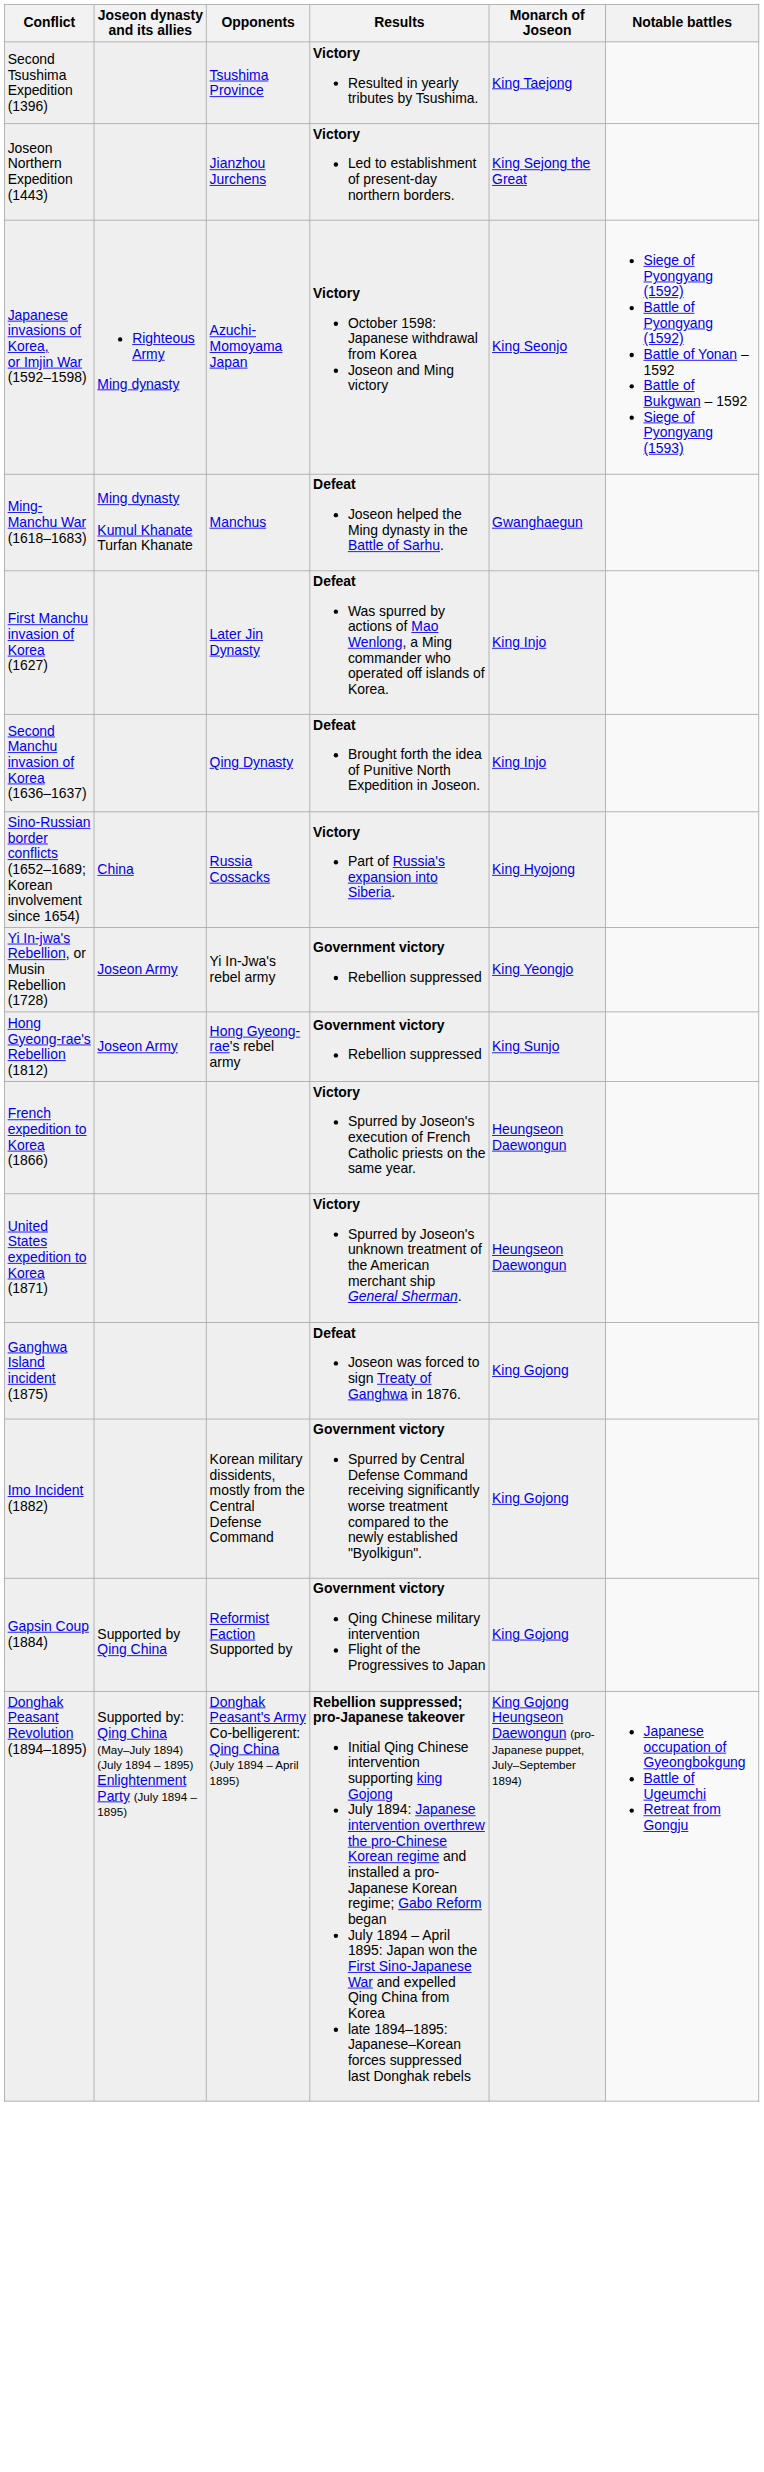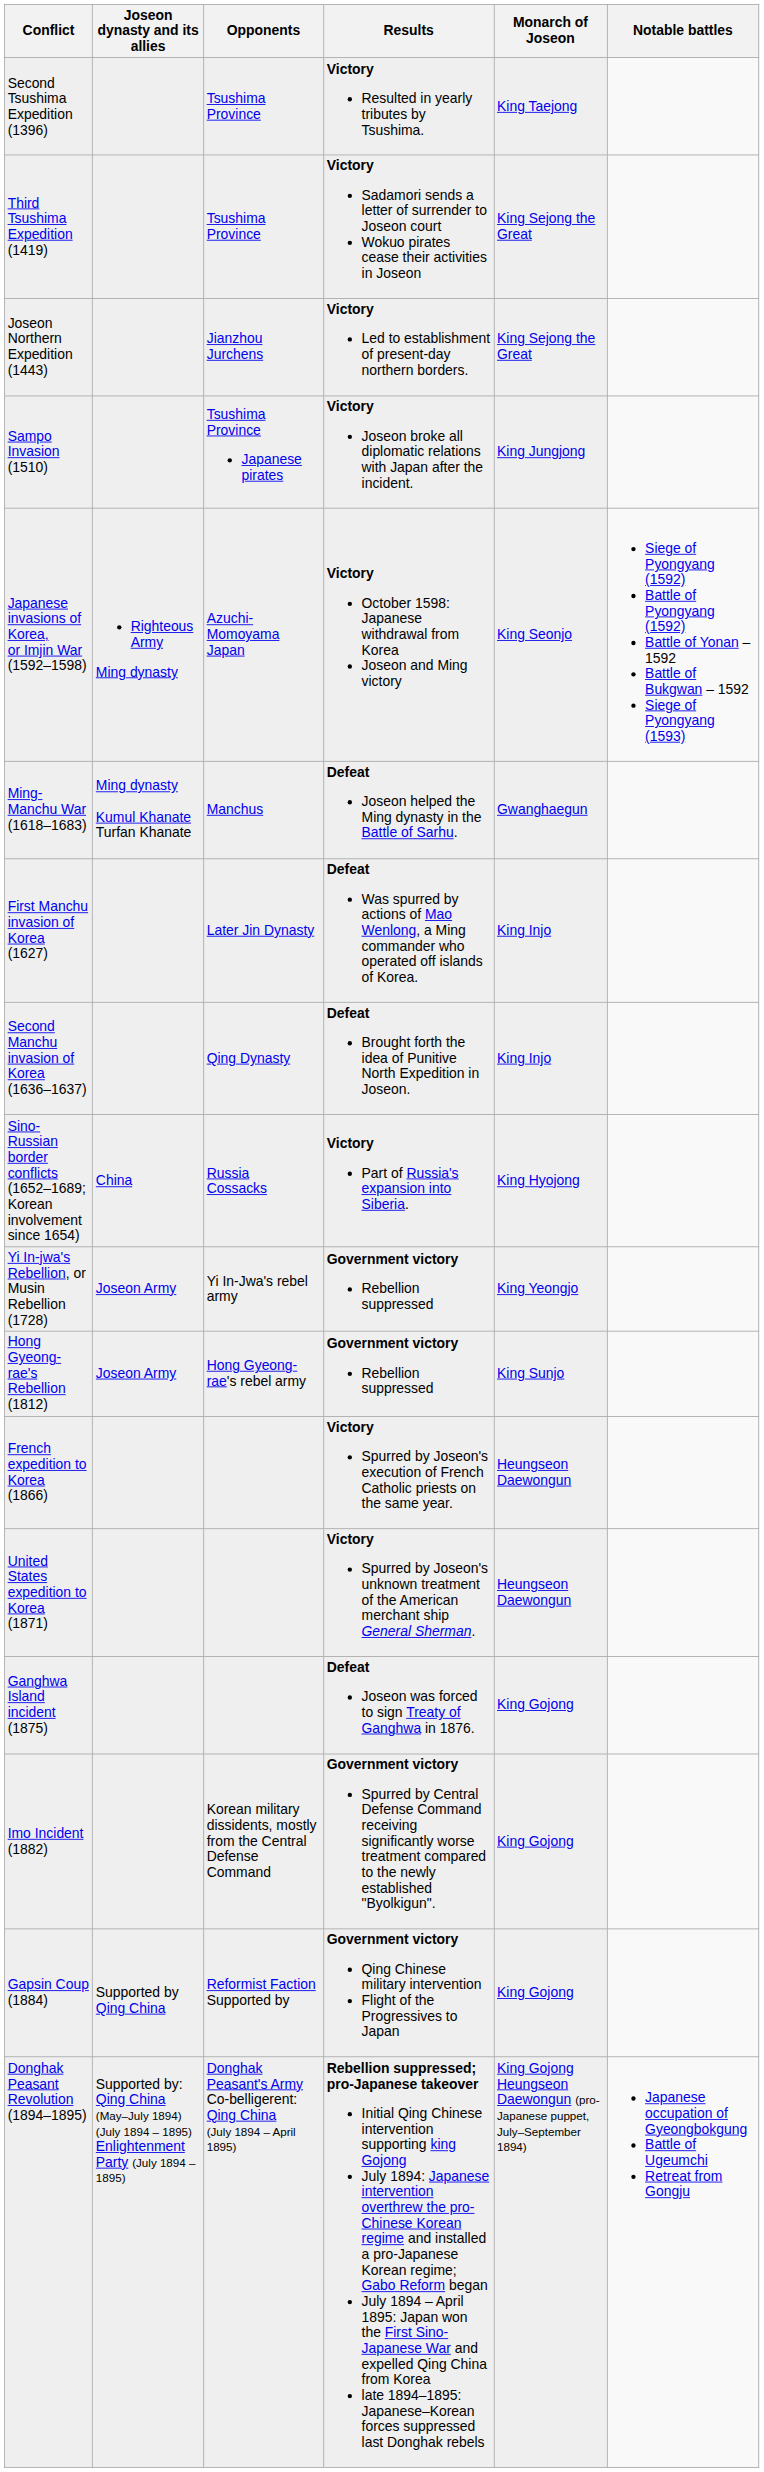 <table class="wikitable sortable">
 <tr>
 <th>Conflict</th>
 <th>Joseon dynasty and its allies</th>
 <th>Opponents</th>
 <th>Results</th>
 <th>Monarch of Joseon</th>
 <th>Notable battles</th>
 </tr>
 <tr>
 <td style="background:#efefef">Second Tsushima Expedition<br>(1396)</td>
 <td style="background:#efefef"></td>
 <td style="background:#efefef"> <a href='#'>Tsushima Province</a></td>
 <td style="background:#efefef"><strong>Victory</strong><br><ul><li>Resulted in yearly tributes by Tsushima.</li></ul></td>
 <td style="background:#efefef"><a href='#'>King Taejong</a></td>
 <td></td>
 </tr>
 <tr>
+<td style="background:#efefef"><a href='#'>Third Tsushima Expedition</a><br>(1419)</td>
+<td style="background:#efefef"></td>
+<td style="background:#efefef"> <a href='#'>Tsushima Province</a></td>
+<td style="background:#efefef"><strong>Victory</strong><br><ul><li>Sadamori sends a letter of surrender to Joseon court </li><li>Wokuo pirates cease their activities in Joseon </li></ul></td>
+<td style="background:#efefef"><a href='#'>King Sejong the Great</a></td>
+<td></td>
+</tr>
+<tr>
 <td style="background:#efefef">Joseon Northern Expedition<br>(1443)</td>
 <td style="background:#efefef"></td>
 <td style="background:#efefef"> <a href='#'>Jianzhou Jurchens</a></td>
 <td style="background:#efefef"><strong>Victory</strong><br><ul><li>Led to establishment of present-day northern borders.</li></ul></td>
 <td style="background:#efefef"><a href='#'>King Sejong the Great</a></td>
+<td></td>
+</tr>
+<tr>
+<td style="background:#efefef"><a href='#'>Sampo Invasion</a><br>(1510)</td>
+<td style="background:#efefef"></td>
+<td style="background:#efefef"> <a href='#'>Tsushima Province</a><br><ul><li><a href='#'>Japanese pirates</a></li></ul></td>
+<td style="background:#efefef"><strong>Victory</strong><br><ul><li>Joseon broke all diplomatic relations with Japan after the incident.</li></ul></td>
+<td style="background:#efefef"><a href='#'>King Jungjong</a></td>
 <td></td>
 </tr>
 <tr>
 <td style="background:#efefef"><a href='#'>Japanese invasions of Korea,<br>or Imjin War</a><br>(1592–1598)</td>
 <td style="background:#efefef"><br><ul><li><a href='#'>Righteous Army</a></li></ul> <a href='#'>Ming dynasty</a></td>
 <td style="background:#efefef"> <a href='#'>Azuchi-Momoyama Japan</a></td>
 <td style="background:#efefef"><strong>Victory</strong><br><ul><li>October 1598: Japanese withdrawal from Korea</li><li>Joseon and Ming victory</li></ul></td>
 <td style="background:#efefef"><a href='#'>King Seonjo</a></td>
 <td><br><ul><li><a href='#'>Siege of Pyongyang (1592)</a></li><li><a href='#'>Battle of Pyongyang (1592)</a></li><li><a href='#'>Battle of Yonan</a> – 1592</li><li><a href='#'>Battle of Bukgwan</a> – 1592</li><li><a href='#'>Siege of Pyongyang (1593)</a></li></ul></td>
 </tr>
 <tr>
 <td style="background:#efefef"><a href='#'>Ming-Manchu War</a><br>(1618–1683)</td>
 <td style="background:#efefef"> <a href='#'>Ming dynasty</a><br><br> <a href='#'>Kumul Khanate</a><br>Turfan Khanate</td>
 <td style="background:#efefef"> <a href='#'>Manchus</a></td>
 <td style="background:#efefef"><strong>Defeat</strong><br><ul><li>Joseon helped the Ming dynasty in the <a href='#'>Battle of Sarhu</a>.</li></ul></td>
 <td style="background:#efefef"><a href='#'>Gwanghaegun</a></td>
 <td></td>
 </tr>
 <tr>
 <td style="background:#efefef"><a href='#'>First Manchu invasion of Korea</a><br>(1627)</td>
 <td style="background:#efefef"></td>
 <td style="background:#efefef"> <a href='#'>Later Jin Dynasty</a></td>
 <td style="background:#efefef"><strong>Defeat</strong><br><ul><li>Was spurred by actions of <a href='#'>Mao Wenlong</a>, a Ming commander who operated off islands of Korea.</li></ul></td>
 <td style="background:#efefef"><a href='#'>King Injo</a></td>
 <td></td>
 </tr>
 <tr>
 <td style="background:#efefef"><a href='#'>Second Manchu invasion of Korea</a><br>(1636–1637)</td>
 <td style="background:#efefef"></td>
 <td style="background:#efefef"> <a href='#'>Qing Dynasty</a></td>
 <td style="background:#efefef"><strong>Defeat</strong><br><ul><li>Brought forth the idea of Punitive North Expedition in Joseon.</li></ul></td>
 <td style="background:#efefef"><a href='#'>King Injo</a></td>
 <td></td>
 </tr>
 <tr>
 <td style="background:#efefef"><a href='#'>Sino-Russian border conflicts</a><br>(1652–1689; Korean<br>involvement since 1654)</td>
 <td style="background:#efefef"> <a href='#'>China</a><br></td>
 <td style="background:#efefef"> <a href='#'>Russia</a><br> <a href='#'>Cossacks</a></td>
 <td style="background:#efefef"><strong>Victory</strong><br><ul><li>Part of <a href='#'>Russia's expansion into Siberia</a>.</li></ul></td>
 <td style="background:#efefef"><a href='#'>King Hyojong</a></td>
 <td></td>
 </tr>
 <tr>
 <td style="background:#efefef"><a href='#'>Yi In-jwa's Rebellion</a>, or<br>Musin Rebellion (1728)</td>
 <td style="background:#efefef"> <a href='#'>Joseon Army</a></td>
 <td style="background:#efefef">Yi In-Jwa's rebel army</td>
 <td style="background:#efefef"><strong>Government victory</strong><br><ul><li>Rebellion suppressed</li></ul></td>
 <td style="background:#efefef"><a href='#'>King Yeongjo</a></td>
 <td></td>
 </tr>
 <tr>
 <td style="background:#efefef"><a href='#'>Hong Gyeong-rae's Rebellion</a><br>(1812)</td>
 <td style="background:#efefef"> <a href='#'>Joseon Army</a></td>
 <td style="background:#efefef"><a href='#'>Hong Gyeong-rae</a>'s rebel army</td>
 <td style="background:#efefef"><strong>Government victory</strong><br><ul><li>Rebellion suppressed</li></ul></td>
 <td style="background:#efefef"><a href='#'>King Sunjo</a></td>
 <td></td>
 </tr>
 <tr>
 <td style="background:#efefef"><a href='#'>French expedition to Korea</a><br>(1866)</td>
 <td style="background:#efefef"></td>
 <td style="background:#efefef"></td>
 <td style="background:#efefef"><strong>Victory</strong><br><ul><li>Spurred by Joseon's execution of French Catholic priests on the same year.</li></ul></td>
 <td style="background:#efefef"><a href='#'>Heungseon Daewongun</a></td>
 <td></td>
 </tr>
 <tr>
 <td style="background:#efefef"><a href='#'>United States expedition to Korea</a><br>(1871)</td>
 <td style="background:#efefef"></td>
 <td style="background:#efefef"></td>
 <td style="background:#efefef"><strong>Victory</strong><br><ul><li>Spurred by Joseon's unknown treatment of the American merchant ship <em><a href='#'>General Sherman</a></em>.</li></ul></td>
 <td style="background:#efefef"><a href='#'>Heungseon Daewongun</a></td>
 <td></td>
 </tr>
 <tr>
 <td style="background:#efefef"><a href='#'>Ganghwa Island incident</a><br>(1875)</td>
 <td style="background:#efefef"></td>
 <td style="background:#efefef"></td>
 <td style="background:#efefef"><strong>Defeat</strong><br><ul><li>Joseon was forced to sign <a href='#'>Treaty of Ganghwa</a> in 1876.</li></ul></td>
 <td style="background:#efefef"><a href='#'>King Gojong</a></td>
 <td></td>
 </tr>
 <tr>
 <td style="background:#efefef"><a href='#'>Imo Incident</a><br>(1882)</td>
 <td style="background:#efefef"></td>
 <td style="background:#efefef"> Korean military dissidents, mostly from the Central Defense Command</td>
 <td style="background:#efefef"><strong>Government victory</strong><br><ul><li>Spurred by Central Defense Command receiving significantly worse treatment compared to the newly established "Byolkigun".</li></ul></td>
 <td style="background:#efefef"><a href='#'>King Gojong</a></td>
 <td></td>
 </tr>
 <tr>
 <td style="background:#efefef"><a href='#'>Gapsin Coup</a><br>(1884)</td>
 <td style="background:#efefef"><br>Supported by<br> <a href='#'>Qing China</a></td>
 <td style="background:#efefef"> <a href='#'>Reformist Faction</a><br>Supported by<br></td>
 <td style="background:#efefef"><strong>Government victory</strong><br><ul><li>Qing Chinese military intervention</li><li>Flight of the Progressives to Japan</li></ul></td>
 <td style="background:#efefef"><a href='#'>King Gojong</a></td>
 <td></td>
 </tr>
 <tr valign=top>
 <td style="background:#efefef"><a href='#'>Donghak Peasant Revolution</a><br>(1894–1895)</td>
 <td style="background:#efefef"><br>Supported by:<br> <a href='#'>Qing China</a><br><small>(May–July 1894)</small><br> <small>(July 1894 – 1895)</small><br> <a href='#'>Enlightenment Party</a> <small>(July 1894 – 1895)</small></td>
 <td style="background:#efefef"> <a href='#'>Donghak Peasant's Army</a><br>Co-belligerent:<br> <a href='#'>Qing China</a><br><small>(July 1894 – April 1895)</small></td>
 <td style="background:#efefef"><strong>Rebellion suppressed; pro-Japanese takeover</strong><br><ul><li>Initial Qing Chinese intervention supporting <a href='#'>king Gojong</a></li><li>July 1894: <a href='#'>Japanese intervention overthrew the pro-Chinese Korean regime</a> and installed a pro-Japanese Korean regime; <a href='#'>Gabo Reform</a> began</li><li>July 1894 – April 1895: Japan won the <a href='#'>First Sino-Japanese War</a> and expelled Qing China from Korea</li><li>late 1894–1895: Japanese–Korean forces suppressed last Donghak rebels</li></ul></td>
 <td style="background:#efefef"><a href='#'>King Gojong</a><br><a href='#'>Heungseon Daewongun</a> <small>(pro-Japanese puppet, July–September 1894)</small></td>
 <td><br><ul><li><a href='#'>Japanese occupation of Gyeongbokgung</a></li><li><a href='#'>Battle of Ugeumchi</a></li><li><a href='#'>Retreat from Gongju</a></li></ul></td>
 </tr>
 </table>
